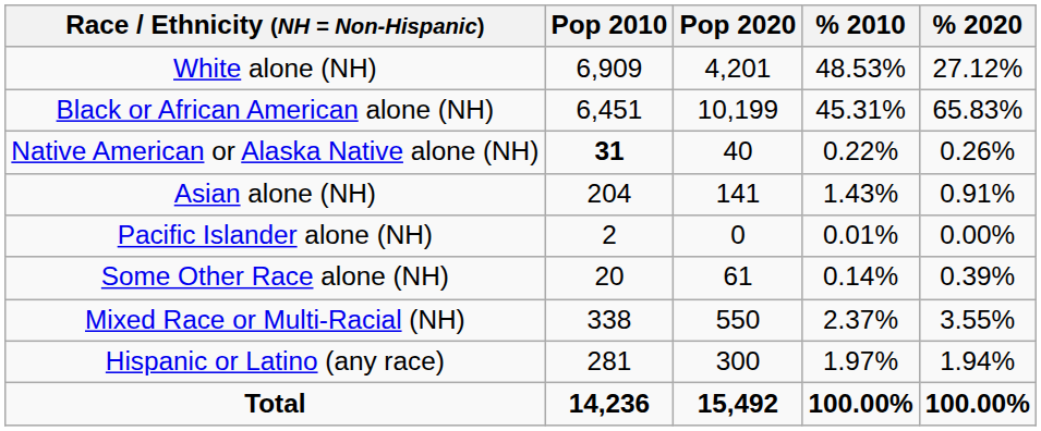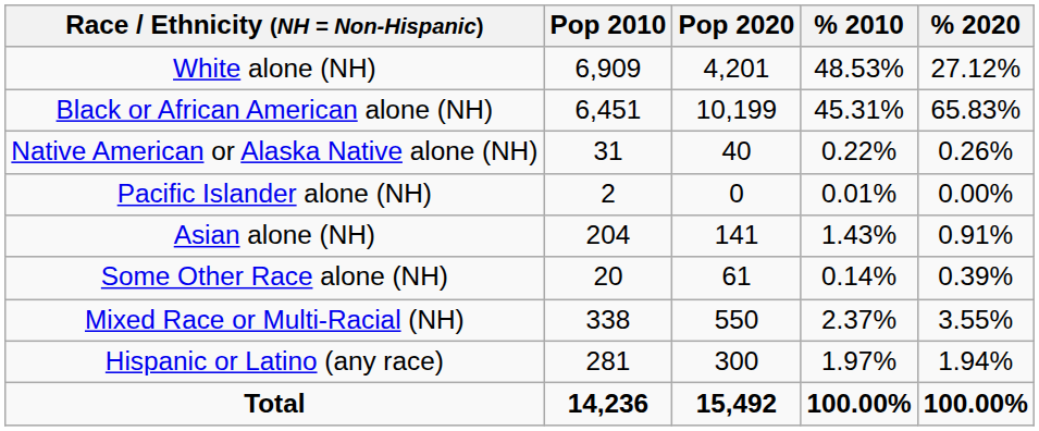 <table class="wikitable" style="text-align:center;">
 <tr>
 <th>Race / Ethnicity <small>(<em>NH = Non-Hispanic</em>)</small></th>
 <th>Pop 2010</th>
 <th>Pop 2020</th>
 <th>% 2010</th>
 <th>% 2020</th>
 </tr>
 <tr>
 <td><a href='#'>White</a> alone (NH)</td>
 <td>6,909</td>
 <td>4,201</td>
 <td>48.53%</td>
 <td>27.12%</td>
 </tr>
 <tr>
 <td><a href='#'>Black or African American</a> alone (NH)</td>
 <td>6,451</td>
 <td>10,199</td>
 <td>45.31%</td>
 <td>65.83%</td>
 </tr>
 <tr>
 <td><a href='#'>Native American</a> or <a href='#'>Alaska Native</a> alone (NH)</td>
-<td><strong>31</strong></td>
+<td>31</td>
 <td>40</td>
 <td>0.22%</td>
 <td>0.26%</td>
+</tr>
+<tr>
+<td><a href='#'>Pacific Islander</a> alone (NH)</td>
+<td>2</td>
+<td>0</td>
+<td>0.01%</td>
+<td>0.00%</td>
 </tr>
 <tr>
 <td><a href='#'>Asian</a> alone (NH)</td>
 <td>204</td>
 <td>141</td>
 <td>1.43%</td>
 <td>0.91%</td>
-</tr>
-<tr>
-<td><a href='#'>Pacific Islander</a> alone (NH)</td>
-<td>2</td>
-<td>0</td>
-<td>0.01%</td>
-<td>0.00%</td>
 </tr>
 <tr>
 <td><a href='#'>Some Other Race</a> alone (NH)</td>
 <td>20</td>
 <td>61</td>
 <td>0.14%</td>
 <td>0.39%</td>
 </tr>
 <tr>
 <td><a href='#'>Mixed Race or Multi-Racial</a> (NH)</td>
 <td>338</td>
 <td>550</td>
 <td>2.37%</td>
 <td>3.55%</td>
 </tr>
 <tr>
 <td><a href='#'>Hispanic or Latino</a> (any race)</td>
 <td>281</td>
 <td>300</td>
 <td>1.97%</td>
 <td>1.94%</td>
 </tr>
 <tr>
 <td><strong>Total</strong></td>
 <td><strong>14,236</strong></td>
 <td><strong>15,492</strong></td>
 <td><strong>100.00%</strong></td>
 <td><strong>100.00%</strong></td>
 </tr>
 </table>
